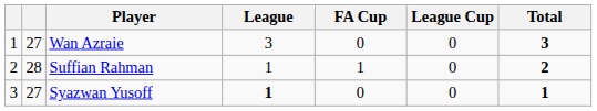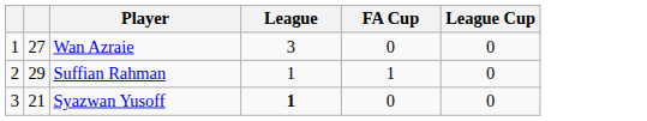 <table class="wikitable" style="text-align:center">
 <tr>
 <th width=10></th>
 <th width=10></th>
 <th width=170>Player</th>
 <th width=85>League</th>
 <th width=85>FA Cup</th>
 <th width=85>League Cup</th>
-<th width=85>Total</th>
 </tr>
 <tr>
 <td>1</td>
 <td>27</td>
 <td align=left> <a href='#'>Wan Azraie</a></td>
 <td>3</td>
 <td>0</td>
 <td>0</td>
-<td><strong>3</strong></td>
 </tr>
 <tr>
 <td>2</td>
-<td>28</td>
+<td>29</td>
 <td align=left> <a href='#'>Suffian Rahman</a></td>
 <td>1</td>
 <td>1</td>
 <td>0</td>
-<td><strong>2</strong></td>
 </tr>
 <tr>
 <td>3</td>
-<td>27</td>
+<td>21</td>
 <td align=left> <a href='#'>Syazwan Yusoff</a></td>
 <td><strong>1</strong></td>
 <td>0</td>
 <td>0</td>
-<td><strong>1</strong></td>
 </tr>
 </table>
